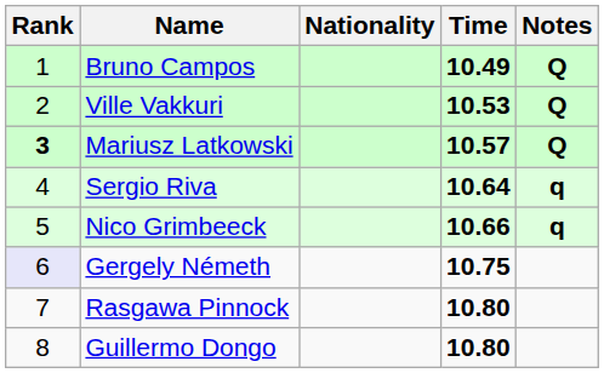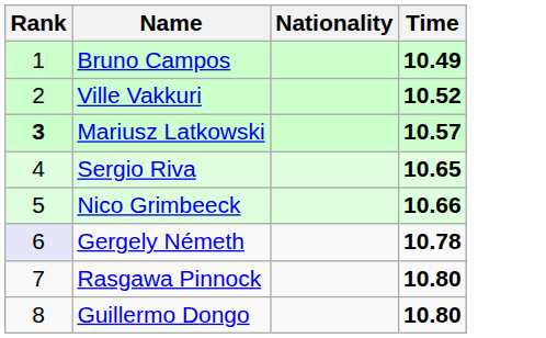 <table class="wikitable sortable" style="text-align:center">
 <tr>
 <th>Rank</th>
 <th>Name</th>
 <th>Nationality</th>
 <th>Time</th>
-<th>Notes</th>
 </tr>
 <tr bgcolor=ccffcc>
 <td>1</td>
 <td align=left><a href='#'>Bruno Campos</a></td>
 <td align=left></td>
 <td><strong>10.49</strong></td>
-<td><strong>Q</strong></td>
 </tr>
 <tr bgcolor=ccffcc>
 <td>2</td>
 <td align=left><a href='#'>Ville Vakkuri</a></td>
 <td align=left></td>
-<td><strong>10.53</strong></td>
-<td><strong>Q</strong></td>
+<td><strong>10.52</strong></td>
 </tr>
 <tr bgcolor=ccffcc>
 <td><strong>3</strong></td>
 <td align=left><a href='#'>Mariusz Latkowski</a></td>
 <td align=left></td>
 <td><strong>10.57</strong></td>
-<td><strong>Q</strong></td>
 </tr>
 <tr bgcolor=ddffdd>
 <td>4</td>
 <td align=left><a href='#'>Sergio Riva</a></td>
 <td align=left></td>
-<td><strong>10.64</strong></td>
-<td><strong>q</strong></td>
+<td><strong>10.65</strong></td>
 </tr>
 <tr bgcolor=ddffdd>
 <td>5</td>
 <td align=left><a href='#'>Nico Grimbeeck</a></td>
 <td align=left></td>
 <td><strong>10.66</strong></td>
-<td><strong>q</strong></td>
 </tr>
 <tr>
 <td style="background: lavender;">6</td>
 <td align=left><a href='#'>Gergely Németh</a></td>
 <td align=left></td>
-<td><strong>10.75</strong></td>
-<td></td>
+<td><strong>10.78</strong></td>
 </tr>
 <tr>
 <td>7</td>
 <td align=left><a href='#'>Rasgawa Pinnock</a></td>
 <td align=left></td>
 <td><strong>10.80</strong></td>
-<td></td>
 </tr>
 <tr>
 <td>8</td>
 <td align=left><a href='#'>Guillermo Dongo</a></td>
 <td align=left></td>
 <td><strong>10.80</strong></td>
-<td></td>
 </tr>
 </table>
